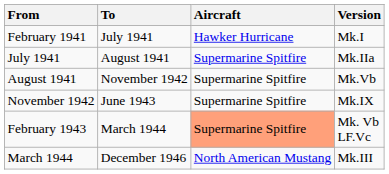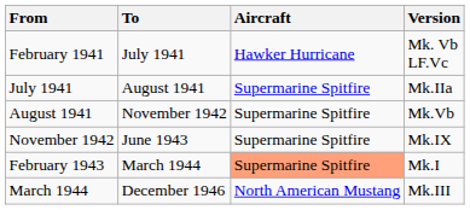 <table class="wikitable">
 <tr>
 <th style="text-align: left;">From</th>
 <th style="text-align: left;">To</th>
 <th style="text-align: left;">Aircraft</th>
 <th style="text-align: left;">Version</th>
 </tr>
 <tr>
 <td>February 1941</td>
 <td>July 1941</td>
 <td><a href='#'>Hawker Hurricane</a></td>
-<td>Mk.I</td>
+<td>Mk. Vb<br>LF.Vc</td>
 </tr>
 <tr>
 <td>July 1941</td>
 <td>August 1941</td>
 <td><a href='#'>Supermarine Spitfire</a></td>
 <td>Mk.IIa</td>
 </tr>
 <tr>
 <td>August 1941</td>
 <td>November 1942</td>
 <td>Supermarine Spitfire</td>
 <td>Mk.Vb</td>
 </tr>
 <tr>
 <td>November 1942</td>
 <td>June 1943</td>
 <td>Supermarine Spitfire</td>
 <td>Mk.IX</td>
 </tr>
 <tr>
 <td>February 1943</td>
 <td>March 1944</td>
 <td style="background: lightsalmon;">Supermarine Spitfire</td>
-<td>Mk. Vb<br>LF.Vc</td>
+<td>Mk.I</td>
 </tr>
 <tr>
 <td>March 1944</td>
 <td>December 1946</td>
 <td><a href='#'>North American Mustang</a></td>
 <td>Mk.III</td>
 </tr>
 </table>
